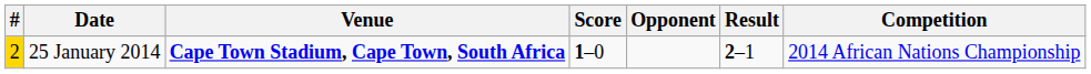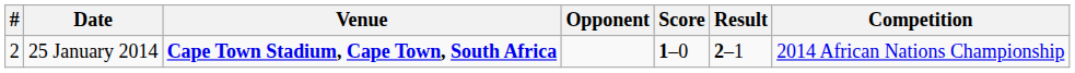 <table class="wikitable plainrowheaders sortable">
 <tr>
 <th>#</th>
 <th>Date</th>
 <th>Venue</th>
+<th>Opponent</th>
 <th>Score</th>
-<th>Opponent</th>
 <th>Result</th>
 <th>Competition</th>
 </tr>
 <tr>
-<td align=center style="background: gold;">2</td>
+<td align=center>2</td>
 <td>25 January 2014</td>
 <td><strong><a href='#'>Cape Town Stadium</a>, <a href='#'>Cape Town</a>, <a href='#'>South Africa</a></strong></td>
+<td></td>
 <td><strong>1</strong>–0</td>
-<td></td>
 <td><strong>2</strong>–1</td>
 <td><a href='#'>2014 African Nations Championship</a></td>
 </tr>
 </table>
